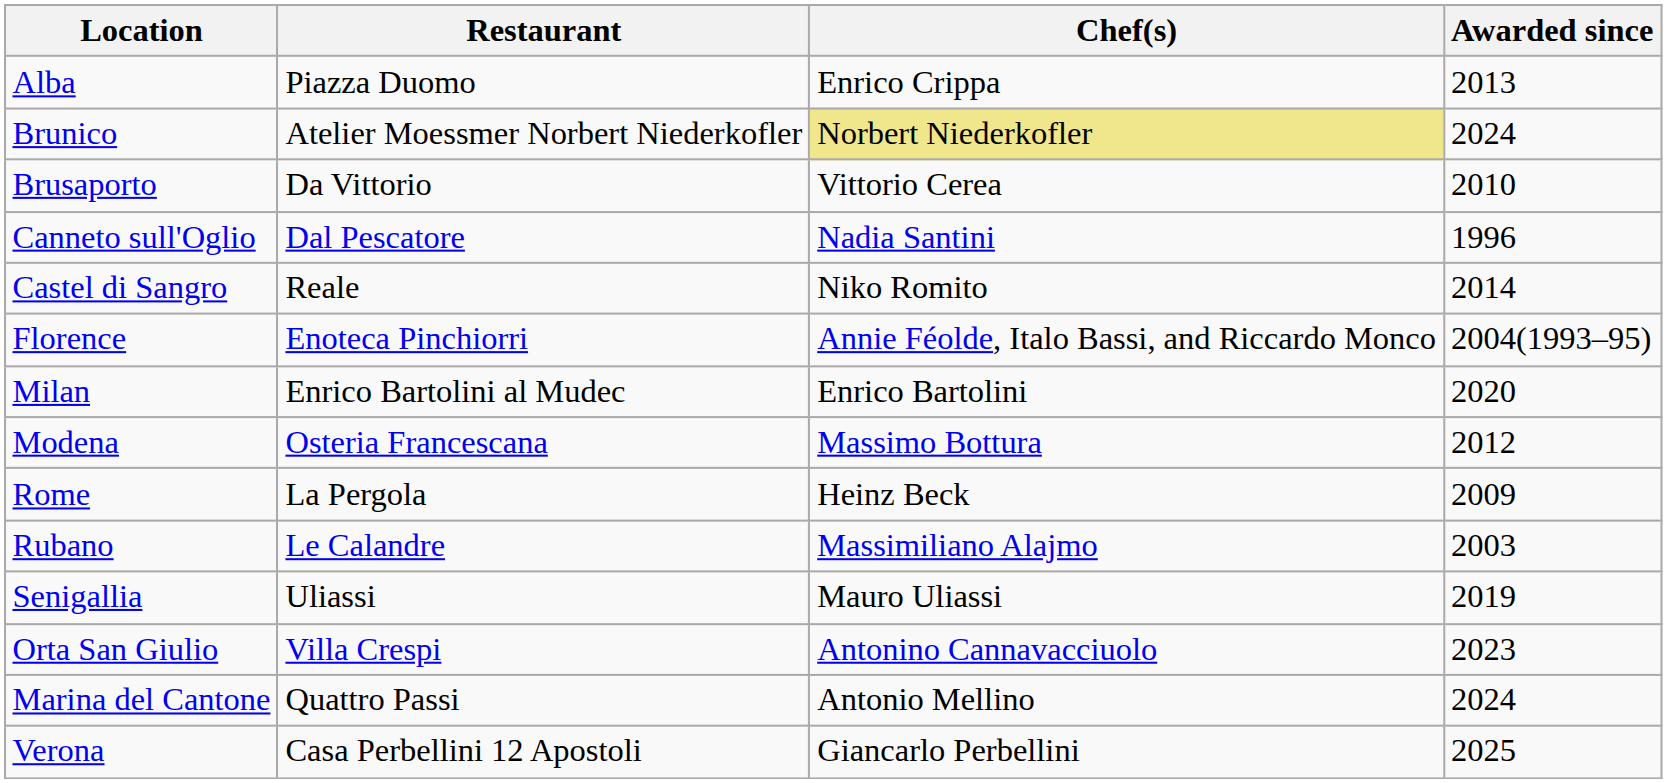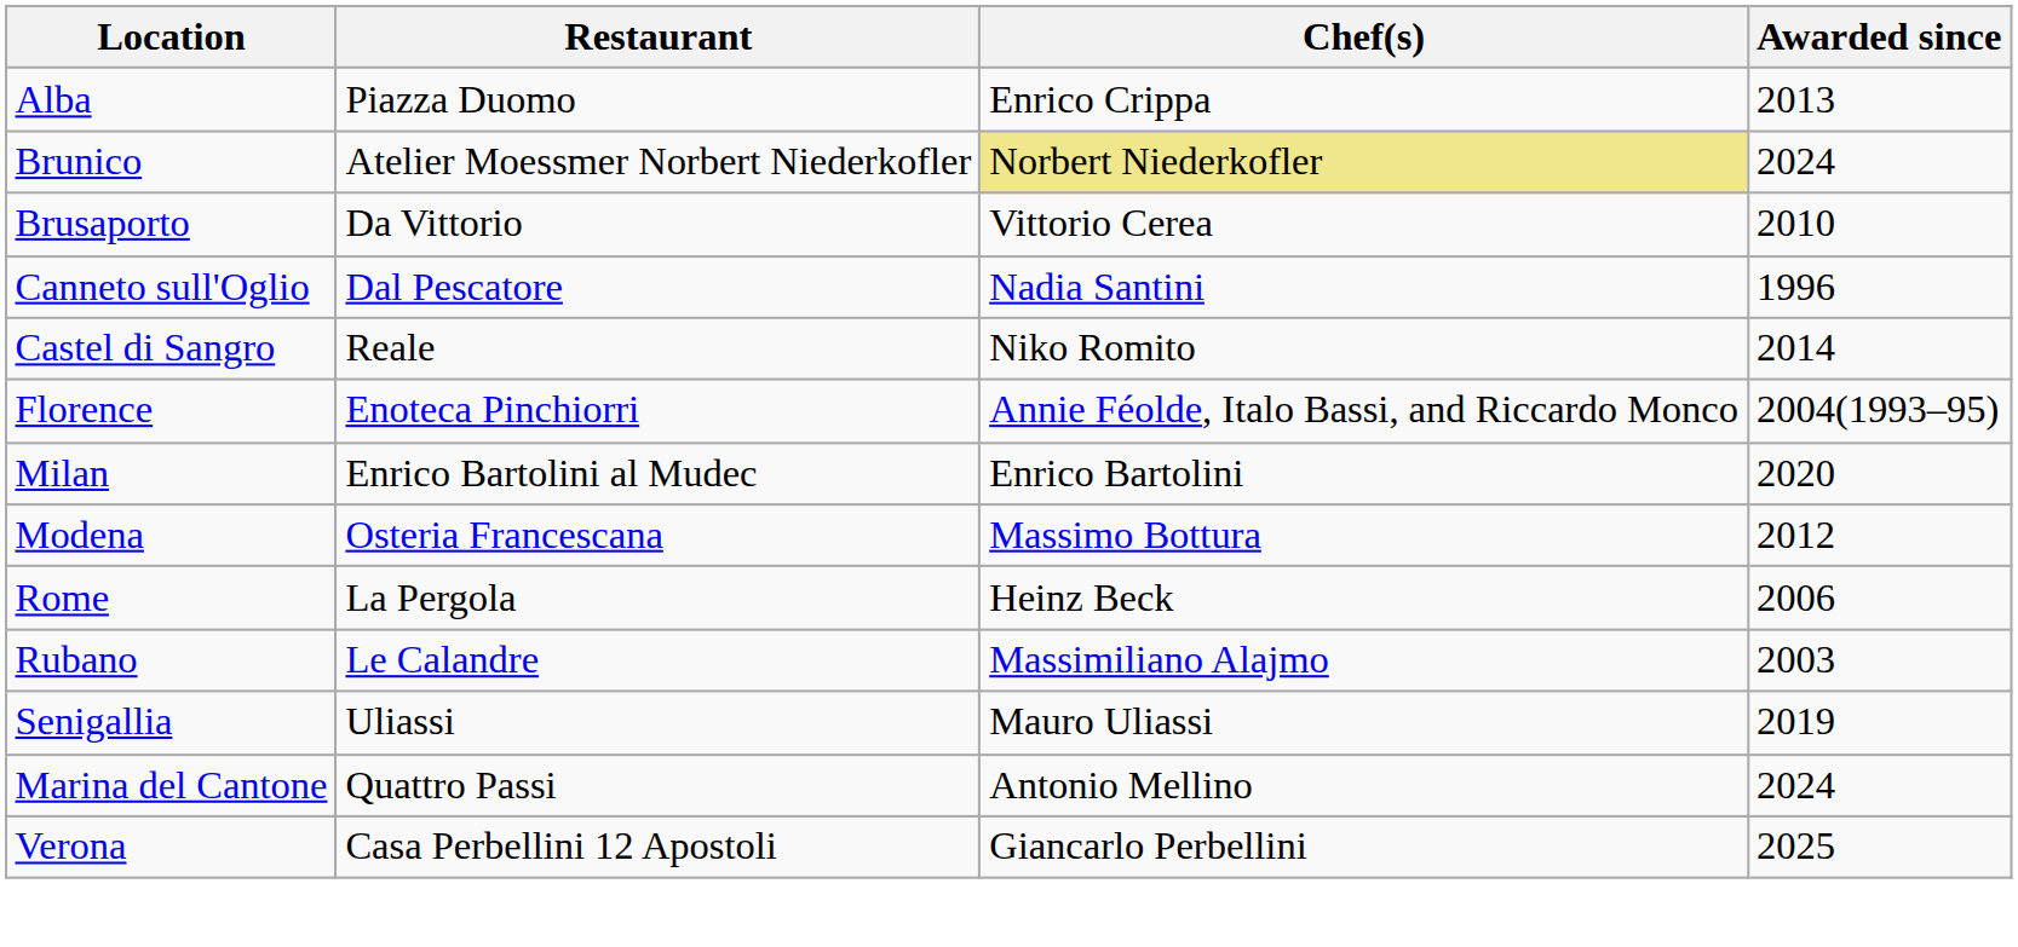 <table class="wikitable sortable">
 <tr>
 <th scope="col">Location</th>
 <th scope="col">Restaurant</th>
 <th scope="col">Chef(s)</th>
 <th scope="col">Awarded since</th>
 </tr>
 <tr>
 <td><a href='#'>Alba</a></td>
 <td>Piazza Duomo</td>
 <td>Enrico Crippa</td>
 <td>2013</td>
 </tr>
 <tr>
 <td><a href='#'>Brunico</a></td>
 <td>Atelier Moessmer Norbert Niederkofler</td>
 <td style="background: khaki;">Norbert Niederkofler</td>
 <td>2024</td>
 </tr>
 <tr>
 <td><a href='#'>Brusaporto</a></td>
 <td>Da Vittorio</td>
 <td>Vittorio Cerea</td>
 <td>2010</td>
 </tr>
 <tr>
 <td><a href='#'>Canneto sull'Oglio</a></td>
 <td><a href='#'>Dal Pescatore</a></td>
 <td><a href='#'>Nadia Santini</a></td>
 <td>1996</td>
 </tr>
 <tr>
 <td><a href='#'>Castel di Sangro</a></td>
 <td>Reale</td>
 <td>Niko Romito</td>
 <td>2014</td>
 </tr>
 <tr>
 <td><a href='#'>Florence</a></td>
 <td><a href='#'>Enoteca Pinchiorri</a></td>
 <td><a href='#'>Annie Féolde</a>, Italo Bassi, and Riccardo Monco</td>
 <td>2004(1993–95)</td>
 </tr>
 <tr>
 <td><a href='#'>Milan</a></td>
 <td>Enrico Bartolini al Mudec</td>
 <td>Enrico Bartolini</td>
 <td>2020</td>
 </tr>
 <tr>
 <td><a href='#'>Modena</a></td>
 <td><a href='#'>Osteria Francescana</a></td>
 <td><a href='#'>Massimo Bottura</a></td>
 <td>2012</td>
 </tr>
 <tr>
 <td><a href='#'>Rome</a></td>
 <td>La Pergola</td>
 <td>Heinz Beck</td>
-<td>2009</td>
+<td>2006</td>
 </tr>
 <tr>
 <td><a href='#'>Rubano</a></td>
 <td><a href='#'>Le Calandre</a></td>
 <td><a href='#'>Massimiliano Alajmo</a></td>
 <td>2003</td>
 </tr>
 <tr>
 <td><a href='#'>Senigallia</a></td>
 <td>Uliassi</td>
 <td>Mauro Uliassi</td>
 <td>2019</td>
 </tr>
 <tr>
-<td><a href='#'>Orta San Giulio</a></td>
-<td><a href='#'>Villa Crespi</a></td>
-<td><a href='#'>Antonino Cannavacciuolo</a></td>
-<td>2023</td>
-</tr>
-<tr>
 <td><a href='#'>Marina del Cantone</a></td>
 <td>Quattro Passi</td>
 <td>Antonio Mellino</td>
 <td>2024</td>
 </tr>
 <tr>
 <td><a href='#'>Verona</a></td>
 <td>Casa Perbellini 12 Apostoli</td>
 <td>Giancarlo Perbellini</td>
 <td>2025</td>
 </tr>
 </table>
